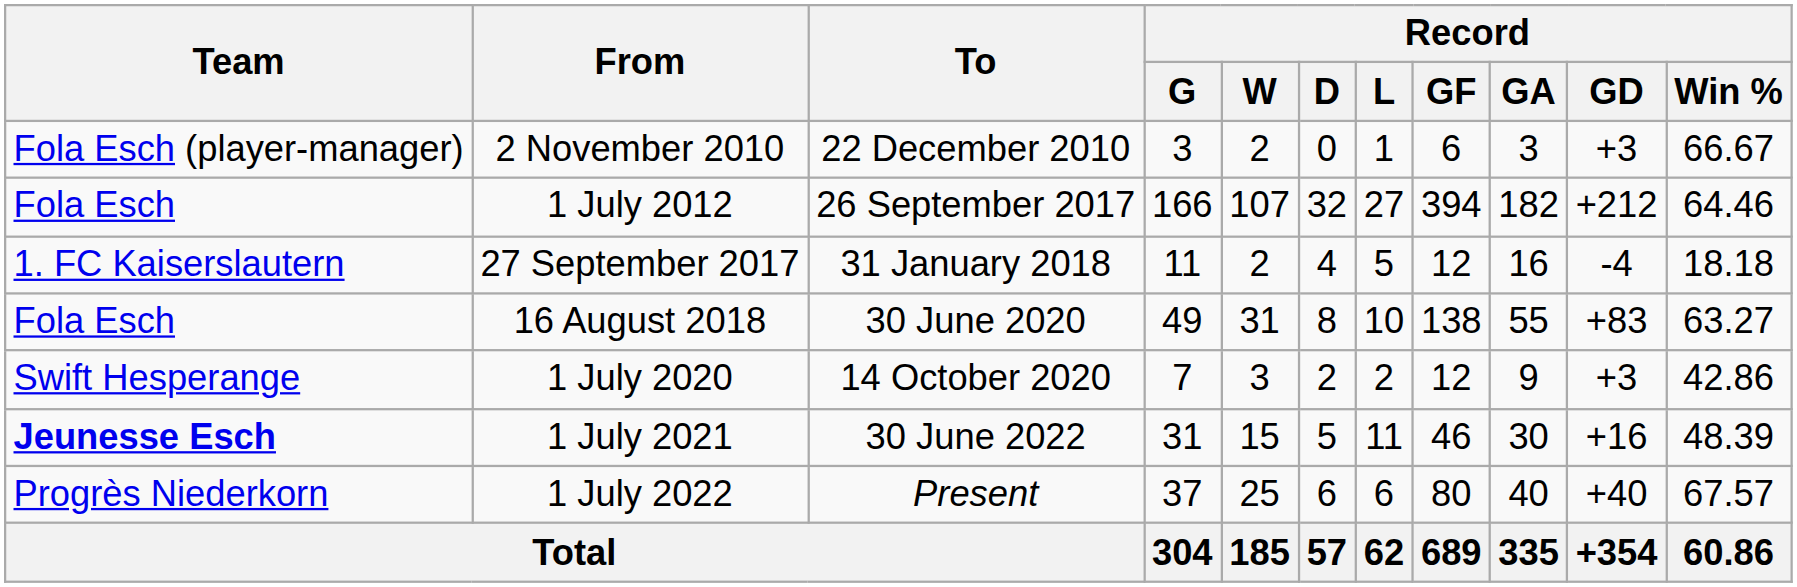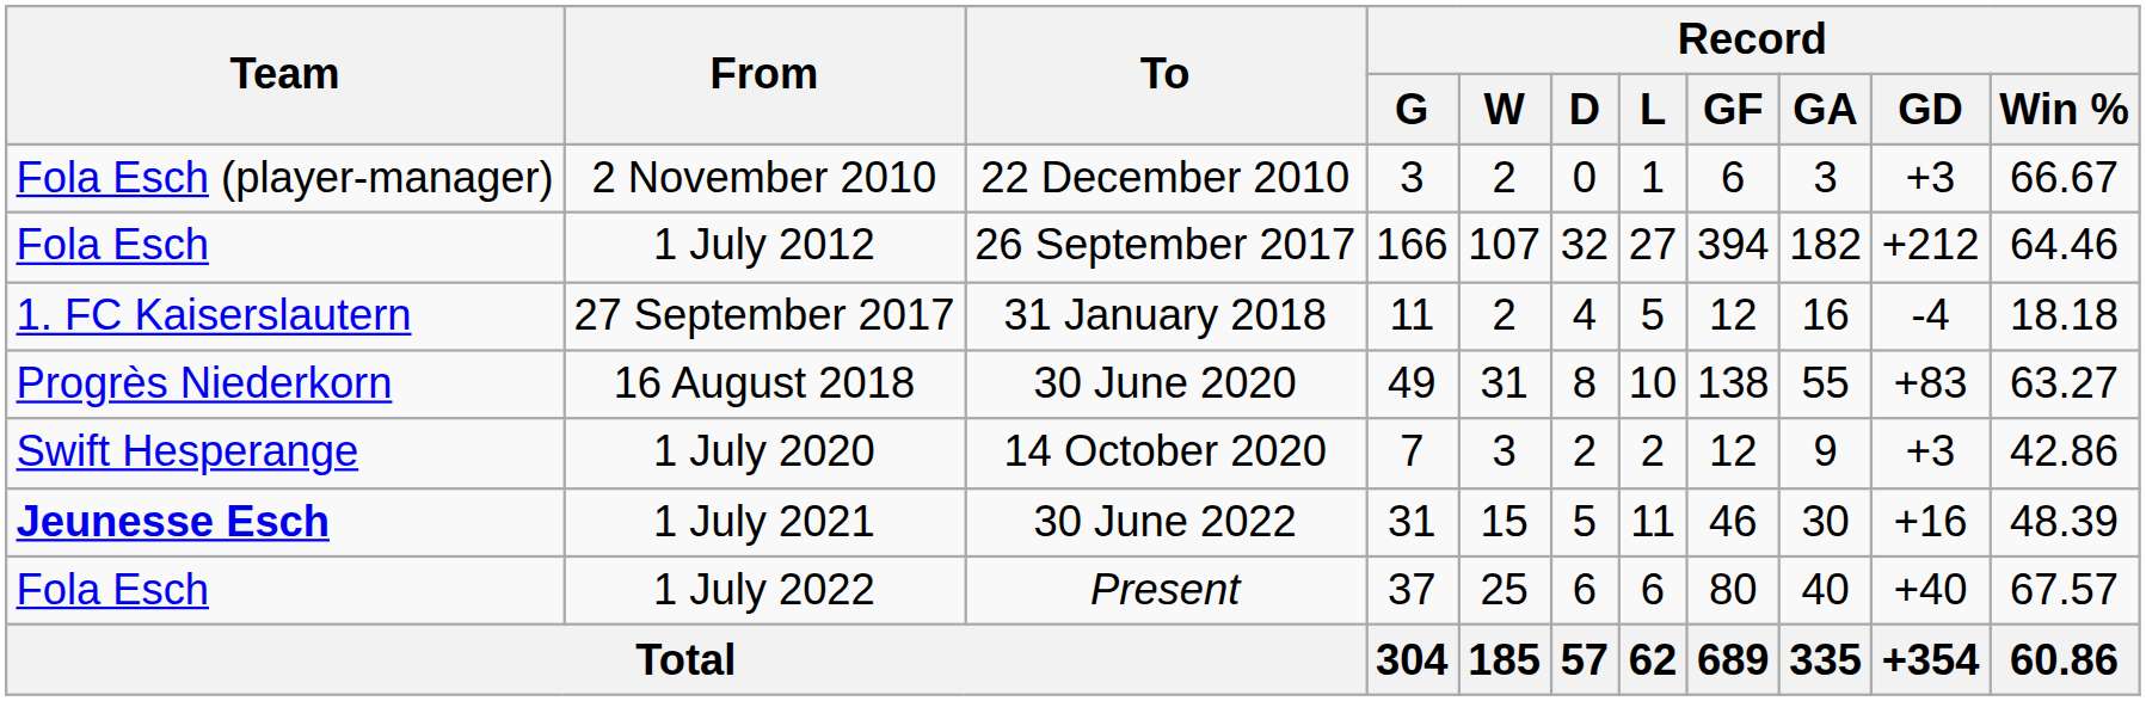 <table class="wikitable" style="text-align: center">
 <tr>
 <th rowspan="2">Team</th>
 <th rowspan="2">From</th>
 <th rowspan="2">To</th>
 <th colspan="8">Record</th>
 </tr>
 <tr>
 <th>G</th>
 <th>W</th>
 <th>D</th>
 <th>L</th>
 <th>GF</th>
 <th>GA</th>
 <th>GD</th>
 <th>Win %</th>
 </tr>
 <tr>
 <td align="left"> <a href='#'>Fola Esch</a> (player-manager)</td>
 <td>2 November 2010</td>
 <td>22 December 2010</td>
 <td>3</td>
 <td>2</td>
 <td>0</td>
 <td>1</td>
 <td>6</td>
 <td>3</td>
 <td>+3</td>
 <td>66.67</td>
 </tr>
 <tr>
 <td align="left"> <a href='#'>Fola Esch</a></td>
 <td>1 July 2012</td>
 <td>26 September 2017</td>
 <td>166</td>
 <td>107</td>
 <td>32</td>
 <td>27</td>
 <td>394</td>
 <td>182</td>
 <td>+212</td>
 <td>64.46</td>
 </tr>
 <tr>
 <td align="left"> <a href='#'>1. FC Kaiserslautern</a></td>
 <td>27 September 2017</td>
 <td>31 January 2018</td>
 <td>11</td>
 <td>2</td>
 <td>4</td>
 <td>5</td>
 <td>12</td>
 <td>16</td>
 <td>-4</td>
 <td>18.18</td>
 </tr>
 <tr>
-<td align="left"> <a href='#'>Fola Esch</a></td>
+<td align="left"> <a href='#'>Progrès Niederkorn</a></td>
 <td>16 August 2018</td>
 <td>30 June 2020</td>
 <td>49</td>
 <td>31</td>
 <td>8</td>
 <td>10</td>
 <td>138</td>
 <td>55</td>
 <td>+83</td>
 <td>63.27</td>
 </tr>
 <tr>
 <td align="left"> <a href='#'>Swift Hesperange</a></td>
 <td>1 July 2020</td>
 <td>14 October 2020</td>
 <td>7</td>
 <td>3</td>
 <td>2</td>
 <td>2</td>
 <td>12</td>
 <td>9</td>
 <td>+3</td>
 <td>42.86</td>
 </tr>
 <tr>
 <td align="left"><strong> <a href='#'>Jeunesse Esch</a></strong></td>
 <td>1 July 2021</td>
 <td>30 June 2022</td>
 <td>31</td>
 <td>15</td>
 <td>5</td>
 <td>11</td>
 <td>46</td>
 <td>30</td>
 <td>+16</td>
 <td>48.39</td>
 </tr>
 <tr>
-<td align="left"> <a href='#'>Progrès Niederkorn</a></td>
+<td align="left"> <a href='#'>Fola Esch</a></td>
 <td>1 July 2022</td>
 <td><em>Present</em></td>
 <td>37</td>
 <td>25</td>
 <td>6</td>
 <td>6</td>
 <td>80</td>
 <td>40</td>
 <td>+40</td>
 <td>67.57</td>
 </tr>
 <tr>
 <th colspan="3">Total</th>
 <th>304</th>
 <th>185</th>
 <th>57</th>
 <th>62</th>
 <th>689</th>
 <th>335</th>
 <th>+354</th>
 <th>60.86</th>
 </tr>
 </table>
